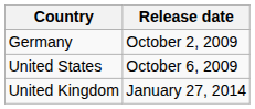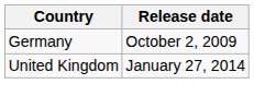 <table class="wikitable">
 <tr>
 <th>Country</th>
 <th>Release date</th>
 </tr>
 <tr>
 <td>Germany</td>
 <td>October 2, 2009</td>
 </tr>
 <tr>
-<td>United States</td>
-<td>October 6, 2009</td>
-</tr>
-<tr>
 <td>United Kingdom</td>
 <td>January 27, 2014</td>
 </tr>
 </table>
